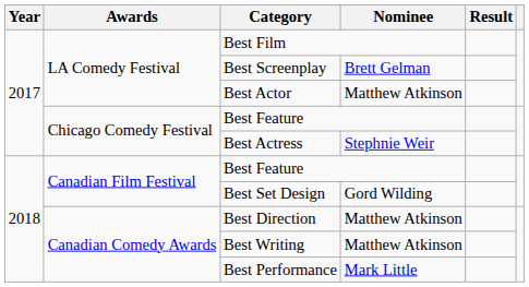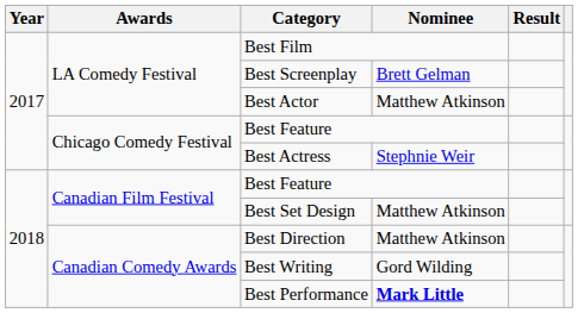 <table class="wikitable">
 <tr>
 <th>Year</th>
 <th>Awards</th>
 <th>Category</th>
 <th>Nominee</th>
 <th>Result</th>
 <th></th>
 </tr>
 <tr>
 <td rowspan="5">2017</td>
 <td rowspan="3">LA Comedy Festival</td>
 <td colspan="2">Best Film</td>
 <td></td>
 <td rowspan="3"></td>
 </tr>
 <tr>
 <td>Best Screenplay</td>
 <td><a href='#'>Brett Gelman</a></td>
 <td></td>
 </tr>
 <tr>
 <td>Best Actor</td>
 <td>Matthew Atkinson</td>
 <td></td>
 </tr>
 <tr>
 <td rowspan="2">Chicago Comedy Festival</td>
 <td colspan="2">Best Feature</td>
 <td></td>
 <td rowspan="2"></td>
 </tr>
 <tr>
 <td>Best Actress</td>
 <td><a href='#'>Stephnie Weir</a></td>
 <td></td>
 </tr>
 <tr>
 <td rowspan="5">2018</td>
 <td rowspan="2"><a href='#'>Canadian Film Festival</a></td>
 <td colspan="2">Best Feature</td>
 <td></td>
 <td rowspan="2"></td>
 </tr>
 <tr>
 <td>Best Set Design</td>
-<td>Gord Wilding</td>
+<td>Matthew Atkinson</td>
 <td></td>
 </tr>
 <tr>
 <td rowspan="3"><a href='#'>Canadian Comedy Awards</a></td>
 <td>Best Direction</td>
 <td>Matthew Atkinson</td>
 <td></td>
 <td rowspan="3"></td>
 </tr>
 <tr>
 <td>Best Writing</td>
-<td>Matthew Atkinson</td>
+<td>Gord Wilding</td>
 <td></td>
 </tr>
 <tr>
 <td>Best Performance</td>
-<td><a href='#'>Mark Little</a></td>
+<td><strong><a href='#'>Mark Little</a></strong></td>
 <td></td>
 </tr>
 </table>
